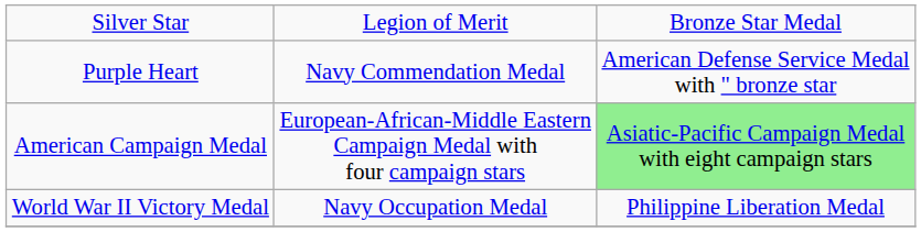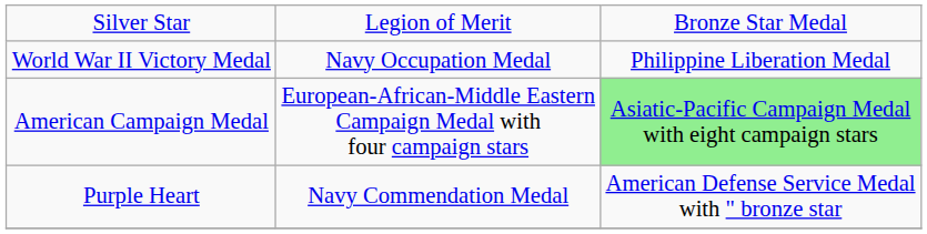 <table class="wikitable" style="margin:1em auto; text-align:center;">
 <tr>
 <td><a href='#'>Silver Star</a></td>
 <td><a href='#'>Legion of Merit</a></td>
 <td><a href='#'>Bronze Star Medal</a></td>
 </tr>
 <tr>
-<td><a href='#'>Purple Heart</a></td>
-<td><a href='#'>Navy Commendation Medal</a></td>
-<td><a href='#'>American Defense Service Medal</a><br>with <a href='#'>" bronze star</a></td>
+<td><a href='#'>World War II Victory Medal</a></td>
+<td><a href='#'>Navy Occupation Medal</a></td>
+<td><a href='#'>Philippine Liberation Medal</a></td>
 </tr>
 <tr>
 <td><a href='#'>American Campaign Medal</a></td>
 <td><a href='#'>European-African-Middle Eastern<br>Campaign Medal</a> with<br>four <a href='#'>campaign stars</a></td>
 <td style="background: lightgreen;"><a href='#'>Asiatic-Pacific Campaign Medal</a><br>with eight campaign stars</td>
 </tr>
 <tr>
-<td><a href='#'>World War II Victory Medal</a></td>
-<td><a href='#'>Navy Occupation Medal</a></td>
-<td><a href='#'>Philippine Liberation Medal</a></td>
+<td><a href='#'>Purple Heart</a></td>
+<td><a href='#'>Navy Commendation Medal</a></td>
+<td><a href='#'>American Defense Service Medal</a><br>with <a href='#'>" bronze star</a></td>
 </tr>
 <tr>
 </tr>
 </table>
